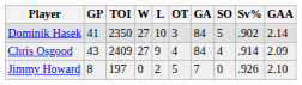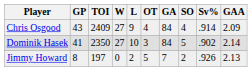 <table class="wikitable sortable">
 <tr>
 <th>Player</th>
 <th>GP</th>
 <th>TOI</th>
 <th>W</th>
 <th>L</th>
 <th>OT</th>
 <th>GA</th>
 <th>SO</th>
 <th>Sv%</th>
 <th>GAA</th>
+</tr>
+<tr bgcolor="#f0f0f0">
+<td><a href='#'>Chris Osgood</a></td>
+<td>43</td>
+<td>2409</td>
+<td>27</td>
+<td>9</td>
+<td>4</td>
+<td>84</td>
+<td>4</td>
+<td>.914</td>
+<td>2.09</td>
 </tr>
 <tr bgcolor="#e0e0e0">
 <td><a href='#'>Dominik Hasek</a></td>
 <td>41</td>
 <td>2350</td>
 <td>27</td>
 <td>10</td>
 <td>3</td>
 <td>84</td>
 <td>5</td>
 <td>.902</td>
 <td>2.14</td>
 </tr>
 <tr bgcolor="#f0f0f0">
-<td><a href='#'>Chris Osgood</a></td>
-<td>43</td>
-<td>2409</td>
-<td>27</td>
-<td>9</td>
-<td>4</td>
-<td>84</td>
-<td>4</td>
-<td>.914</td>
-<td>2.09</td>
-</tr>
-<tr bgcolor="#f0f0f0">
 <td><a href='#'>Jimmy Howard</a></td>
 <td>8</td>
 <td>197</td>
 <td>0</td>
 <td>2</td>
 <td>5</td>
 <td>7</td>
-<td>0</td>
+<td>2</td>
 <td>.926</td>
-<td>2.10</td>
+<td>2.13</td>
 </tr>
 </table>
